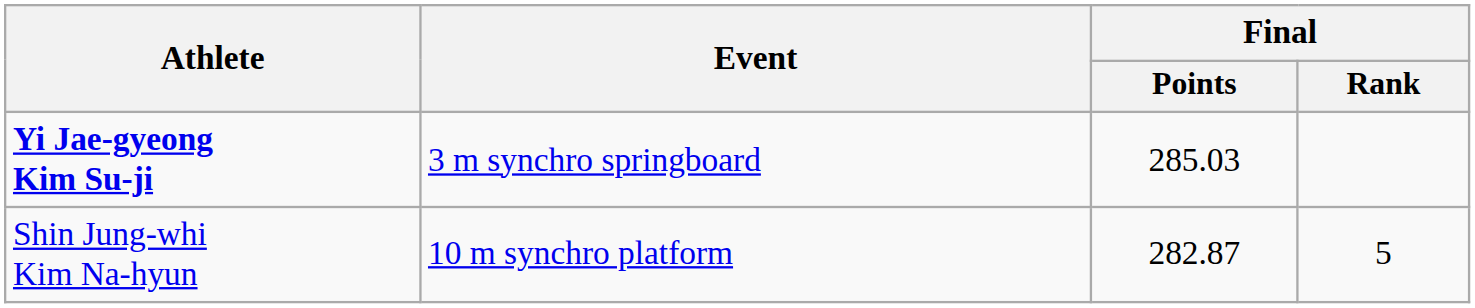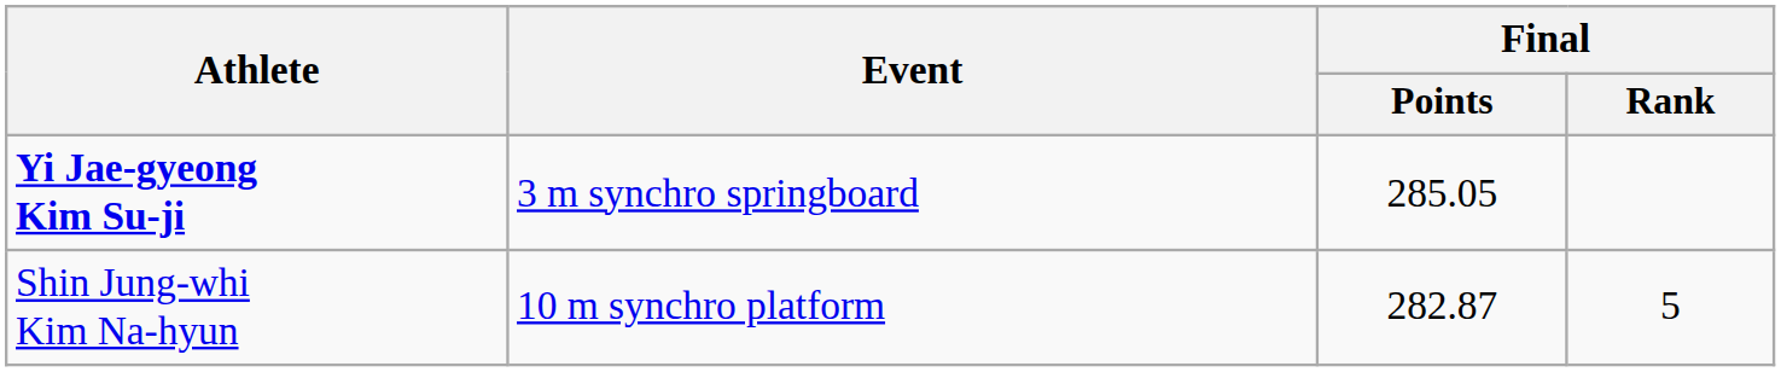 <table class="wikitable" style="text-align:center; font-size:90%; width:50%;">
 <tr>
 <th rowspan=2>Athlete</th>
 <th rowspan=2>Event</th>
 <th colspan=2>Final</th>
 </tr>
 <tr style="font-size:95%">
 <th>Points</th>
 <th>Rank</th>
 </tr>
 <tr>
 <td align=left><strong><a href='#'>Yi Jae-gyeong</a><br><a href='#'>Kim Su-ji</a></strong></td>
 <td align=left><a href='#'>3 m synchro springboard</a></td>
-<td>285.03</td>
+<td>285.05</td>
 <td></td>
 </tr>
 <tr>
 <td align=left><a href='#'>Shin Jung-whi</a><br><a href='#'>Kim Na-hyun</a></td>
 <td align=left><a href='#'>10 m synchro platform</a></td>
 <td>282.87</td>
 <td>5</td>
 </tr>
 </table>
